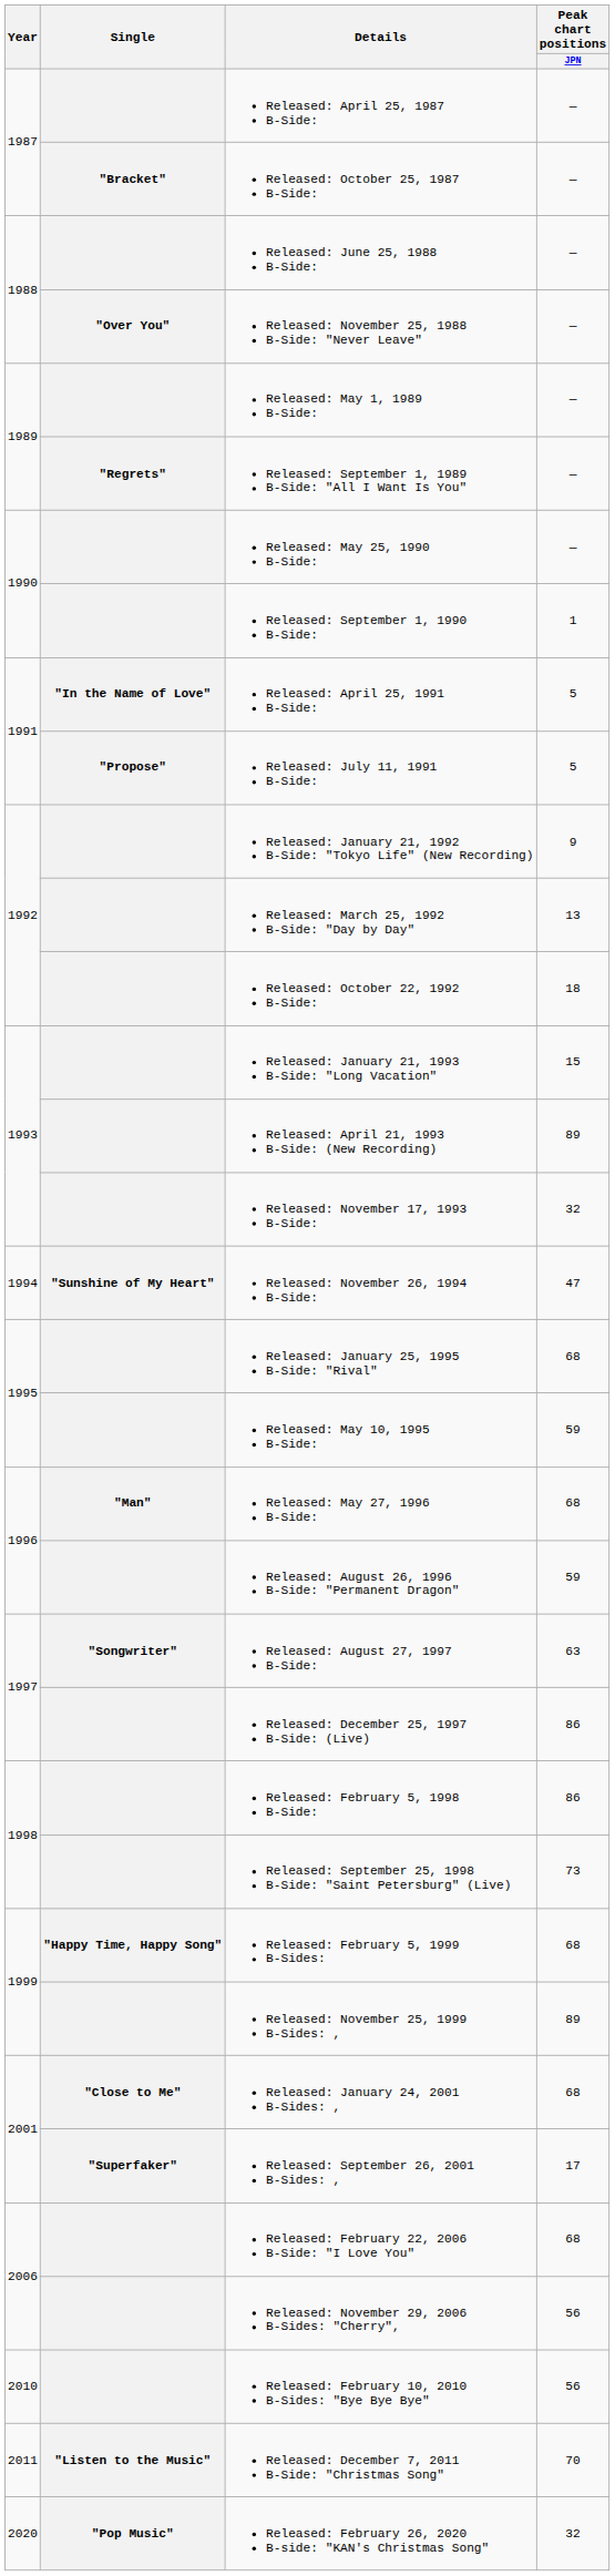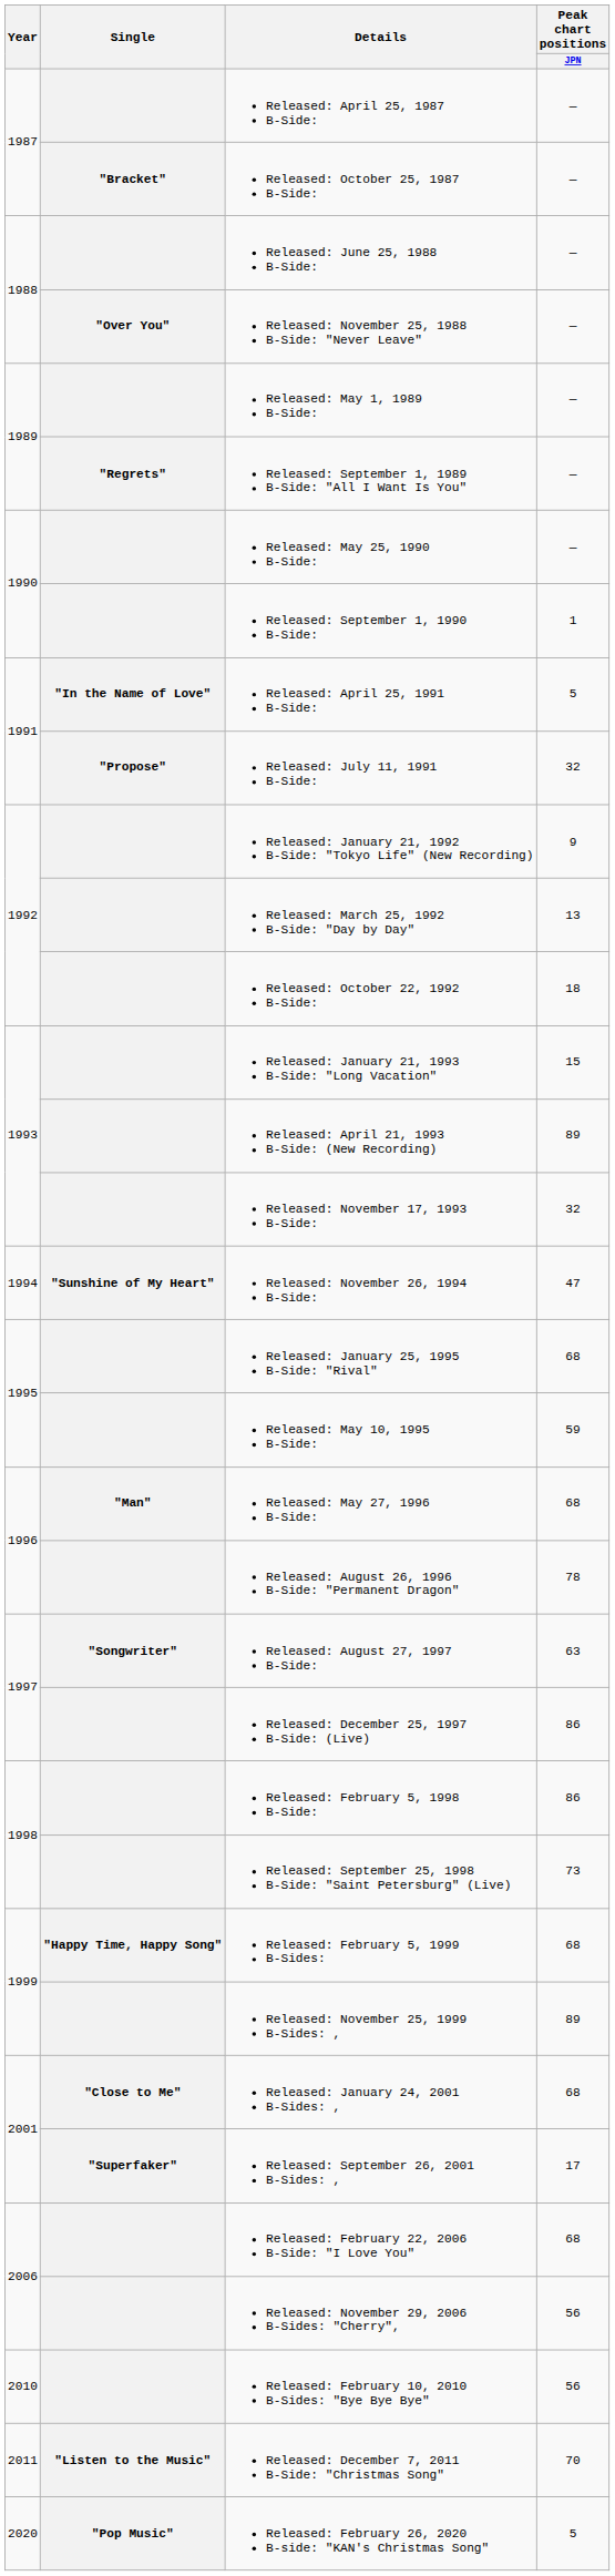 <table class="wikitable plainrowheaders" style="text-align:center;">
 <tr>
 <th rowspan="2">Year</th>
 <th rowspan="2">Single</th>
 <th rowspan="2">Details</th>
 <th colspan="1">Peak chart positions</th>
 </tr>
 <tr>
 <th style="width:3em;font-size:75%"><a href='#'>JPN</a><br></th>
 </tr>
 <tr>
 <td rowspan="2">1987</td>
 <th scope="row"></th>
 <td align="left"><br><ul><li>Released: April 25, 1987</li><li>B-Side: </li></ul></td>
 <td>—</td>
 </tr>
 <tr>
 <th scope="row">"Bracket"</th>
 <td align="left"><br><ul><li>Released: October 25, 1987</li><li>B-Side: </li></ul></td>
 <td>—</td>
 </tr>
 <tr>
 <td rowspan="2">1988</td>
 <th scope="row"></th>
 <td align="left"><br><ul><li>Released: June 25, 1988</li><li>B-Side: </li></ul></td>
 <td>—</td>
 </tr>
 <tr>
 <th scope="row">"Over You"</th>
 <td align="left"><br><ul><li>Released: November 25, 1988</li><li>B-Side: "Never Leave"</li></ul></td>
 <td>—</td>
 </tr>
 <tr>
 <td rowspan="2">1989</td>
 <th scope="row"></th>
 <td align="left"><br><ul><li>Released: May 1, 1989</li><li>B-Side: </li></ul></td>
 <td>—</td>
 </tr>
 <tr>
 <th scope="row">"Regrets"</th>
 <td align="left"><br><ul><li>Released: September 1, 1989</li><li>B-Side: "All I Want Is You"</li></ul></td>
 <td>—</td>
 </tr>
 <tr>
 <td rowspan="2">1990</td>
 <th scope="row"></th>
 <td align="left"><br><ul><li>Released: May 25, 1990</li><li>B-Side: </li></ul></td>
 <td>—</td>
 </tr>
 <tr>
 <th scope="row"></th>
 <td align="left"><br><ul><li>Released: September 1, 1990</li><li>B-Side: </li></ul></td>
 <td>1</td>
 </tr>
 <tr>
 <td rowspan="2">1991</td>
 <th scope="row">"In the Name of Love"</th>
 <td align="left"><br><ul><li>Released: April 25, 1991</li><li>B-Side: </li></ul></td>
 <td>5</td>
 </tr>
 <tr>
 <th scope="row">"Propose"</th>
 <td align="left"><br><ul><li>Released: July 11, 1991</li><li>B-Side: </li></ul></td>
-<td>5</td>
+<td>32</td>
 </tr>
 <tr>
 <td rowspan="3">1992</td>
 <th scope="row"></th>
 <td align="left"><br><ul><li>Released: January 21, 1992</li><li>B-Side: "Tokyo Life" (New Recording)</li></ul></td>
 <td>9</td>
 </tr>
 <tr>
 <th scope="row"></th>
 <td align="left"><br><ul><li>Released: March 25, 1992</li><li>B-Side: "Day by Day"</li></ul></td>
 <td>13</td>
 </tr>
 <tr>
 <th scope="row"></th>
 <td align="left"><br><ul><li>Released: October 22, 1992</li><li>B-Side: </li></ul></td>
 <td>18</td>
 </tr>
 <tr>
 <td rowspan="3">1993</td>
 <th scope="row"></th>
 <td align="left"><br><ul><li>Released: January 21, 1993</li><li>B-Side: "Long Vacation"</li></ul></td>
 <td>15</td>
 </tr>
 <tr>
 <th scope="row"></th>
 <td align="left"><br><ul><li>Released: April 21, 1993</li><li>B-Side:  (New Recording)</li></ul></td>
 <td>89</td>
 </tr>
 <tr>
 <th scope="row"></th>
 <td align="left"><br><ul><li>Released: November 17, 1993</li><li>B-Side: </li></ul></td>
 <td>32</td>
 </tr>
 <tr>
 <td>1994</td>
 <th scope="row">"Sunshine of My Heart"</th>
 <td align="left"><br><ul><li>Released: November 26, 1994</li><li>B-Side: </li></ul></td>
 <td>47</td>
 </tr>
 <tr>
 <td rowspan="2">1995</td>
 <th scope="row"></th>
 <td align="left"><br><ul><li>Released: January 25, 1995</li><li>B-Side: "Rival"</li></ul></td>
 <td>68</td>
 </tr>
 <tr>
 <th scope="row"></th>
 <td align="left"><br><ul><li>Released: May 10, 1995</li><li>B-Side: </li></ul></td>
 <td>59</td>
 </tr>
 <tr>
 <td rowspan="2">1996</td>
 <th scope="row">"Man"</th>
 <td align="left"><br><ul><li>Released: May 27, 1996</li><li>B-Side: </li></ul></td>
 <td>68</td>
 </tr>
 <tr>
 <th scope="row"></th>
 <td align="left"><br><ul><li>Released: August 26, 1996</li><li>B-Side: "Permanent Dragon"</li></ul></td>
-<td>59</td>
+<td>78</td>
 </tr>
 <tr>
 <td rowspan="2">1997</td>
 <th scope="row">"Songwriter"</th>
 <td align="left"><br><ul><li>Released: August 27, 1997</li><li>B-Side: </li></ul></td>
 <td>63</td>
 </tr>
 <tr>
 <th scope="row"></th>
 <td align="left"><br><ul><li>Released: December 25, 1997</li><li>B-Side:  (Live)</li></ul></td>
 <td>86</td>
 </tr>
 <tr>
 <td rowspan="2">1998</td>
 <th scope="row"></th>
 <td align="left"><br><ul><li>Released: February 5, 1998</li><li>B-Side: </li></ul></td>
 <td>86</td>
 </tr>
 <tr>
 <th scope="row"></th>
 <td align="left"><br><ul><li>Released: September 25, 1998</li><li>B-Side: "Saint Petersburg" (Live)</li></ul></td>
 <td>73</td>
 </tr>
 <tr>
 <td rowspan="2">1999</td>
 <th scope="row">"Happy Time, Happy Song"</th>
 <td align="left"><br><ul><li>Released: February 5, 1999</li><li>B-Sides: </li></ul></td>
 <td>68</td>
 </tr>
 <tr>
 <th scope="row"></th>
 <td align="left"><br><ul><li>Released: November 25, 1999</li><li>B-Sides: , </li></ul></td>
 <td>89</td>
 </tr>
 <tr>
 <td rowspan="2">2001</td>
 <th scope="row">"Close to Me"</th>
 <td align="left"><br><ul><li>Released: January 24, 2001</li><li>B-Sides: , </li></ul></td>
 <td>68</td>
 </tr>
 <tr>
 <th scope="row">"Superfaker"</th>
 <td align="left"><br><ul><li>Released: September 26, 2001</li><li>B-Sides: , </li></ul></td>
 <td>17</td>
 </tr>
 <tr>
 <td rowspan="2">2006</td>
 <th scope="row"></th>
 <td align="left"><br><ul><li>Released: February 22, 2006</li><li>B-Side: "I Love You"</li></ul></td>
 <td>68</td>
 </tr>
 <tr>
 <th scope="row"></th>
 <td align="left"><br><ul><li>Released: November 29, 2006</li><li>B-Sides: "Cherry", </li></ul></td>
 <td>56</td>
 </tr>
 <tr>
 <td>2010</td>
 <th scope="row"></th>
 <td align="left"><br><ul><li>Released: February 10, 2010</li><li>B-Sides: "Bye Bye Bye"</li></ul></td>
 <td>56</td>
 </tr>
 <tr>
 <td>2011</td>
 <th scope="row">"Listen to the Music"</th>
 <td align="left"><br><ul><li>Released: December 7, 2011</li><li>B-Side: "Christmas Song"</li></ul></td>
 <td>70</td>
 </tr>
 <tr>
 <td>2020</td>
 <th scope="row">"Pop Music"</th>
 <td align="left"><br><ul><li>Released: February 26, 2020</li><li>B-side: "KAN's Christmas Song"</li></ul></td>
-<td>32</td>
+<td>5</td>
 </tr>
 </table>
